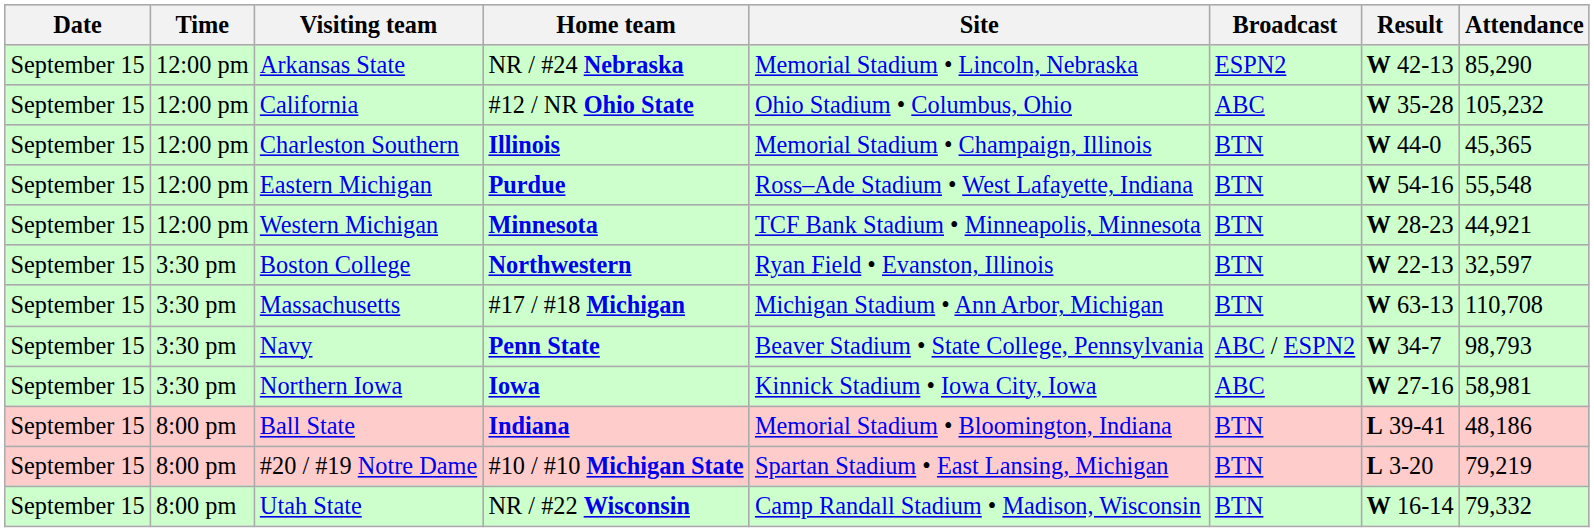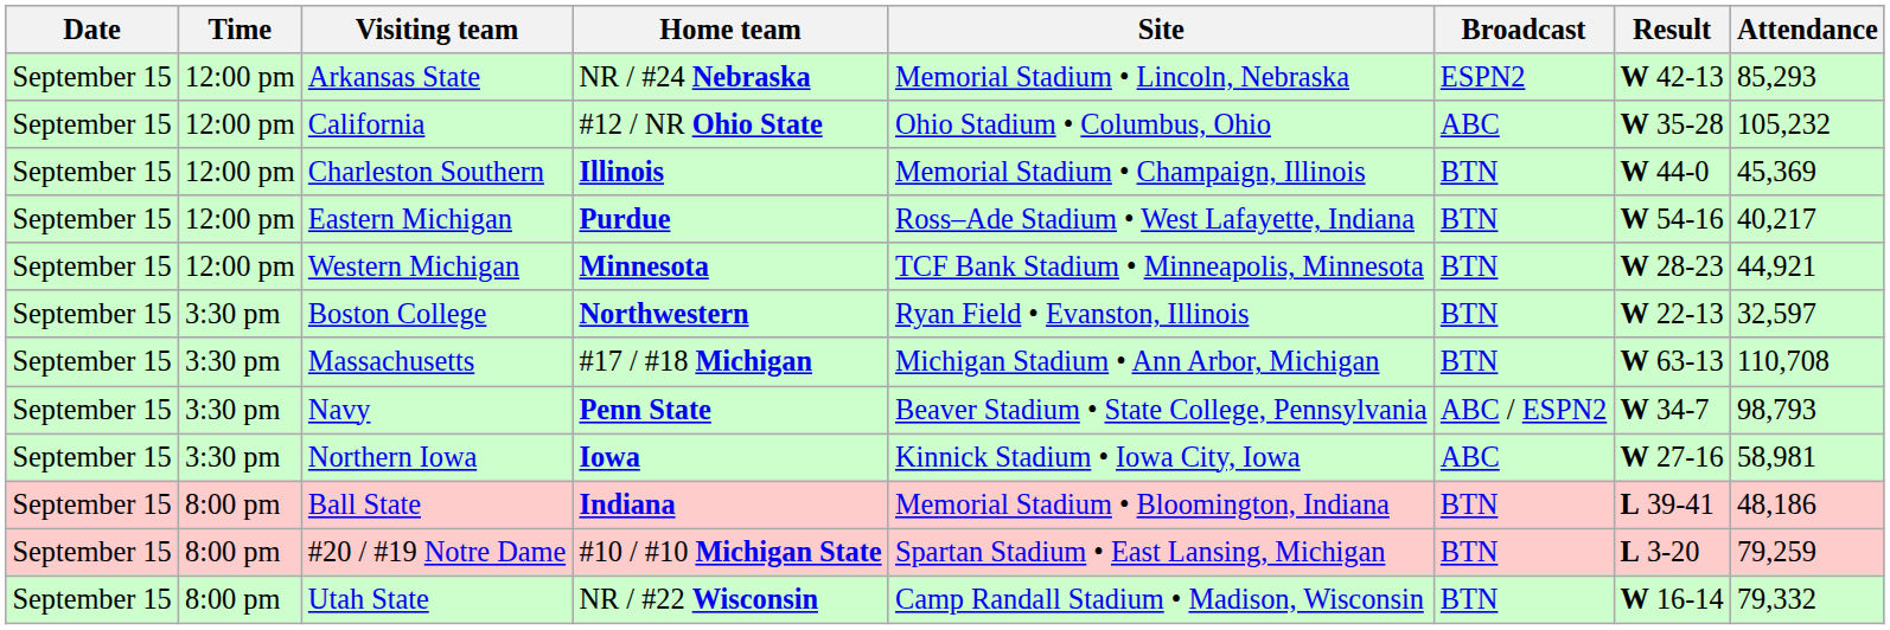 <table class="wikitable" style="font-size:95%;">
 <tr>
 <th>Date</th>
 <th>Time</th>
 <th>Visiting team</th>
 <th>Home team</th>
 <th>Site</th>
 <th>Broadcast</th>
 <th>Result</th>
 <th>Attendance</th>
 </tr>
 <tr bgcolor=ccffcc>
 <td>September 15</td>
 <td>12:00 pm</td>
 <td><a href='#'>Arkansas State</a></td>
 <td>NR / #24 <strong><a href='#'>Nebraska</a></strong></td>
 <td><a href='#'>Memorial Stadium</a> • <a href='#'>Lincoln, Nebraska</a></td>
 <td><a href='#'>ESPN2</a></td>
 <td><strong>W</strong> 42-13</td>
-<td>85,290</td>
+<td>85,293</td>
 </tr>
 <tr bgcolor=ccffcc>
 <td>September 15</td>
 <td>12:00 pm</td>
 <td><a href='#'>California</a></td>
 <td>#12 / NR <strong><a href='#'>Ohio State</a></strong></td>
 <td><a href='#'>Ohio Stadium</a> • <a href='#'>Columbus, Ohio</a></td>
 <td><a href='#'>ABC</a></td>
 <td><strong>W</strong> 35-28</td>
 <td>105,232</td>
 </tr>
 <tr bgcolor=ccffcc>
 <td>September 15</td>
 <td>12:00 pm</td>
 <td><a href='#'>Charleston Southern</a></td>
 <td><strong><a href='#'>Illinois</a></strong></td>
 <td><a href='#'>Memorial Stadium</a> • <a href='#'>Champaign, Illinois</a></td>
 <td><a href='#'>BTN</a></td>
 <td><strong>W</strong> 44-0</td>
-<td>45,365</td>
+<td>45,369</td>
 </tr>
 <tr bgcolor=ccffcc>
 <td>September 15</td>
 <td>12:00 pm</td>
 <td><a href='#'>Eastern Michigan</a></td>
 <td><strong><a href='#'>Purdue</a></strong></td>
 <td><a href='#'>Ross–Ade Stadium</a> • <a href='#'>West Lafayette, Indiana</a></td>
 <td><a href='#'>BTN</a></td>
 <td><strong>W</strong> 54-16</td>
-<td>55,548</td>
+<td>40,217</td>
 </tr>
 <tr bgcolor=ccffcc>
 <td>September 15</td>
 <td>12:00 pm</td>
 <td><a href='#'>Western Michigan</a></td>
 <td><strong><a href='#'>Minnesota</a></strong></td>
 <td><a href='#'>TCF Bank Stadium</a> • <a href='#'>Minneapolis, Minnesota</a></td>
 <td><a href='#'>BTN</a></td>
 <td><strong>W</strong> 28-23</td>
 <td>44,921</td>
 </tr>
 <tr bgcolor=ccffcc>
 <td>September 15</td>
 <td>3:30 pm</td>
 <td><a href='#'>Boston College</a></td>
 <td><strong><a href='#'>Northwestern</a></strong></td>
 <td><a href='#'>Ryan Field</a> • <a href='#'>Evanston, Illinois</a></td>
 <td><a href='#'>BTN</a></td>
 <td><strong>W</strong> 22-13</td>
 <td>32,597</td>
 </tr>
 <tr bgcolor=ccffcc>
 <td>September 15</td>
 <td>3:30 pm</td>
 <td><a href='#'>Massachusetts</a></td>
 <td>#17 / #18 <strong><a href='#'>Michigan</a></strong></td>
 <td><a href='#'>Michigan Stadium</a> • <a href='#'>Ann Arbor, Michigan</a></td>
 <td><a href='#'>BTN</a></td>
 <td><strong>W</strong> 63-13</td>
 <td>110,708</td>
 </tr>
 <tr bgcolor=ccffcc>
 <td>September 15</td>
 <td>3:30 pm</td>
 <td><a href='#'>Navy</a></td>
 <td><strong><a href='#'>Penn State</a></strong></td>
 <td><a href='#'>Beaver Stadium</a> • <a href='#'>State College, Pennsylvania</a></td>
 <td><a href='#'>ABC</a> / <a href='#'>ESPN2</a></td>
 <td><strong>W</strong> 34-7</td>
 <td>98,793</td>
 </tr>
 <tr bgcolor=ccffcc>
 <td>September 15</td>
 <td>3:30 pm</td>
 <td><a href='#'>Northern Iowa</a></td>
 <td><strong><a href='#'>Iowa</a></strong></td>
 <td><a href='#'>Kinnick Stadium</a> • <a href='#'>Iowa City, Iowa</a></td>
 <td><a href='#'>ABC</a></td>
 <td><strong>W</strong> 27-16</td>
 <td>58,981</td>
 </tr>
 <tr bgcolor=ffcccc>
 <td>September 15</td>
 <td>8:00 pm</td>
 <td><a href='#'>Ball State</a></td>
 <td><strong><a href='#'>Indiana</a></strong></td>
 <td><a href='#'>Memorial Stadium</a> • <a href='#'>Bloomington, Indiana</a></td>
 <td><a href='#'>BTN</a></td>
 <td><strong>L</strong> 39-41</td>
 <td>48,186</td>
 </tr>
 <tr bgcolor=ffcccc>
 <td>September 15</td>
 <td>8:00 pm</td>
 <td>#20 / #19 <a href='#'>Notre Dame</a></td>
 <td>#10 / #10 <strong><a href='#'>Michigan State</a></strong></td>
 <td><a href='#'>Spartan Stadium</a> • <a href='#'>East Lansing, Michigan</a></td>
 <td><a href='#'>BTN</a></td>
 <td><strong>L</strong> 3-20</td>
-<td>79,219</td>
+<td>79,259</td>
 </tr>
 <tr bgcolor=ccffcc>
 <td>September 15</td>
 <td>8:00 pm</td>
 <td><a href='#'>Utah State</a></td>
 <td>NR / #22 <strong><a href='#'>Wisconsin</a></strong></td>
 <td><a href='#'>Camp Randall Stadium</a> • <a href='#'>Madison, Wisconsin</a></td>
 <td><a href='#'>BTN</a></td>
 <td><strong>W</strong> 16-14</td>
 <td>79,332</td>
 </tr>
 </table>
